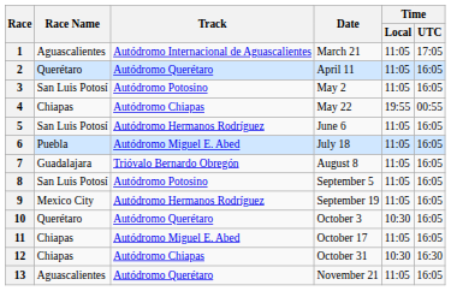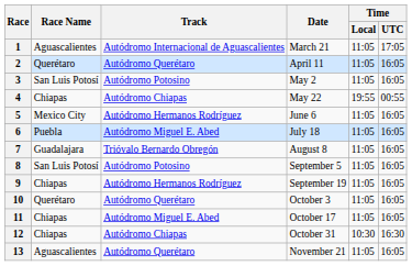 <table class="wikitable" style="font-size:85%;">
 <tr>
 <th rowspan=2>Race</th>
 <th rowspan=2>Race Name</th>
 <th rowspan=2>Track</th>
 <th rowspan=2>Date</th>
 <th colspan=2>Time</th>
 </tr>
 <tr>
 <th>Local</th>
 <th>UTC</th>
 </tr>
 <tr>
 <th>1</th>
 <td>Aguascalientes</td>
 <td> <a href='#'>Autódromo Internacional de Aguascalientes</a></td>
 <td>March 21</td>
 <td>11:05</td>
 <td>17:05</td>
 </tr>
 <tr style="background:#D0E7FF;">
 <th>2</th>
 <td>Querétaro</td>
 <td> <a href='#'>Autódromo Querétaro</a></td>
 <td>April 11</td>
 <td>11:05</td>
 <td>16:05</td>
 </tr>
 <tr>
 <th>3</th>
 <td>San Luis Potosí</td>
 <td> <a href='#'>Autódromo Potosino</a></td>
 <td>May 2</td>
 <td>11:05</td>
 <td>16:05</td>
 </tr>
 <tr>
 <th>4</th>
 <td>Chiapas</td>
 <td> <a href='#'>Autódromo Chiapas</a></td>
 <td>May 22</td>
 <td>19:55</td>
 <td>00:55</td>
 </tr>
 <tr>
 <th>5</th>
-<td>San Luis Potosí</td>
+<td>Mexico City</td>
 <td> <a href='#'>Autódromo Hermanos Rodríguez</a></td>
 <td>June 6</td>
 <td>11:05</td>
 <td>16:05</td>
 </tr>
 <tr style="background:#D0E7FF;">
 <th>6</th>
 <td>Puebla</td>
 <td> <a href='#'>Autódromo Miguel E. Abed</a></td>
 <td>July 18</td>
 <td>11:05</td>
 <td>16:05</td>
 </tr>
 <tr>
 <th>7</th>
 <td>Guadalajara</td>
 <td> <a href='#'>Trióvalo Bernardo Obregón</a></td>
 <td>August 8</td>
 <td>11:05</td>
 <td>16:05</td>
 </tr>
 <tr>
 <th>8</th>
 <td>San Luis Potosí</td>
 <td> <a href='#'>Autódromo Potosino</a></td>
 <td>September 5</td>
 <td>11:05</td>
 <td>16:05</td>
 </tr>
 <tr>
 <th>9</th>
-<td>Mexico City</td>
+<td>Chiapas</td>
 <td> <a href='#'>Autódromo Hermanos Rodríguez</a></td>
 <td>September 19</td>
 <td>11:05</td>
 <td>16:05</td>
 </tr>
 <tr>
 <th>10</th>
 <td>Querétaro</td>
 <td> <a href='#'>Autódromo Querétaro</a></td>
 <td>October 3</td>
-<td>10:30</td>
+<td>11:05</td>
 <td>16:05</td>
 </tr>
 <tr>
 <th>11</th>
 <td>Chiapas</td>
 <td> <a href='#'>Autódromo Miguel E. Abed</a></td>
 <td>October 17</td>
 <td>11:05</td>
 <td>16:05</td>
 </tr>
 <tr>
 <th>12</th>
 <td>Chiapas</td>
 <td> <a href='#'>Autódromo Chiapas</a></td>
 <td>October 31</td>
 <td>10:30</td>
 <td>16:30</td>
 </tr>
 <tr>
 <th>13</th>
 <td>Aguascalientes</td>
 <td> <a href='#'>Autódromo Querétaro</a></td>
 <td>November 21</td>
 <td>11:05</td>
 <td>16:05</td>
 </tr>
 </table>
